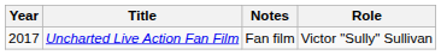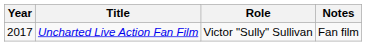 <table class="wikitable sortable">
 <tr>
 <th>Year</th>
 <th>Title</th>
+<th>Role</th>
 <th>Notes</th>
-<th>Role</th>
 </tr>
 <tr>
 <td>2017</td>
 <td><em><a href='#'>Uncharted Live Action Fan Film</a></em></td>
+<td>Victor "Sully" Sullivan</td>
 <td>Fan film</td>
-<td>Victor "Sully" Sullivan</td>
 </tr>
 </table>
